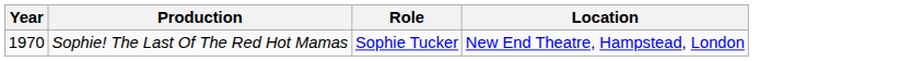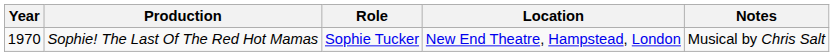 <table class=wikitable>
 <tr>
 <th>Year</th>
 <th>Production</th>
 <th>Role</th>
 <th>Location</th>
+<th>Notes</th>
 </tr>
 <tr>
 <td>1970</td>
 <td><em>Sophie! The Last Of The Red Hot Mamas</em></td>
 <td><a href='#'>Sophie Tucker</a></td>
 <td><a href='#'>New End Theatre</a>, <a href='#'>Hampstead</a>, <a href='#'>London</a></td>
+<td>Musical by <em>Chris Salt</em></td>
 </tr>
 </table>
